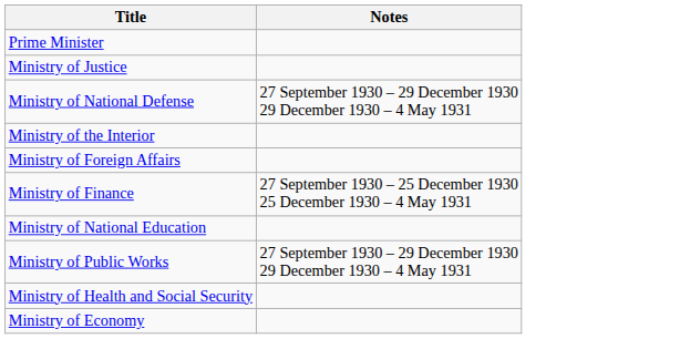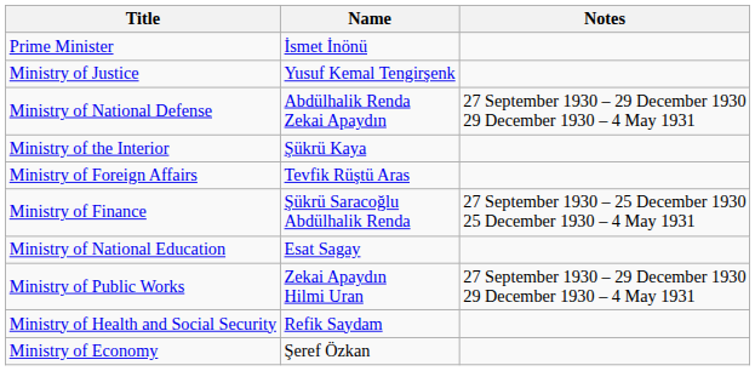 <table class="wikitable">
 <tr>
 <th>Title</th>
+<th>Name</th>
 <th>Notes</th>
 </tr>
 <tr>
 <td><a href='#'>Prime Minister</a></td>
+<td><a href='#'>İsmet İnönü</a></td>
 <td></td>
 </tr>
 <tr>
 <td><a href='#'>Ministry of Justice</a></td>
+<td><a href='#'>Yusuf Kemal Tengirşenk</a></td>
 <td></td>
 </tr>
 <tr>
 <td><a href='#'>Ministry of National Defense</a></td>
+<td><a href='#'>Abdülhalik Renda</a><br><a href='#'>Zekai Apaydın</a></td>
 <td>27 September 1930 – 29 December 1930<br>29 December 1930 – 4 May 1931</td>
 </tr>
 <tr>
 <td><a href='#'>Ministry of the Interior</a></td>
+<td><a href='#'>Şükrü Kaya</a></td>
 <td></td>
 </tr>
 <tr>
 <td><a href='#'>Ministry of Foreign Affairs</a></td>
+<td><a href='#'>Tevfik Rüştü Aras</a></td>
 <td></td>
 </tr>
 <tr>
 <td><a href='#'>Ministry of Finance</a></td>
+<td><a href='#'>Şükrü Saracoğlu</a><br><a href='#'>Abdülhalik Renda</a></td>
 <td>27 September 1930 – 25 December 1930<br>25 December 1930 – 4 May 1931</td>
 </tr>
 <tr>
 <td><a href='#'>Ministry of National Education</a></td>
+<td><a href='#'>Esat Sagay</a></td>
 <td></td>
 </tr>
 <tr>
 <td><a href='#'>Ministry of Public Works</a></td>
+<td><a href='#'>Zekai Apaydın</a><br><a href='#'>Hilmi Uran</a></td>
 <td>27 September 1930 – 29 December 1930<br>29 December 1930 – 4 May 1931</td>
 </tr>
 <tr>
 <td><a href='#'>Ministry of Health and Social Security</a></td>
+<td><a href='#'>Refik Saydam</a></td>
 <td></td>
 </tr>
 <tr>
 <td><a href='#'>Ministry of Economy</a></td>
+<td>Şeref Özkan</td>
 <td></td>
 </tr>
 </table>
